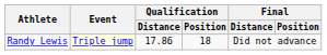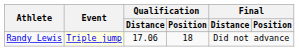 <table class=wikitable style="font-size:90%">
 <tr>
 <th rowspan="2">Athlete</th>
 <th rowspan="2">Event</th>
 <th colspan="2">Qualification</th>
 <th colspan="2">Final</th>
 </tr>
 <tr style="font-size:95%">
 <th>Distance</th>
 <th>Position</th>
 <th>Distance</th>
 <th>Position</th>
 </tr>
 <tr align=center>
 <td align=left><a href='#'>Randy Lewis</a></td>
 <td align=left style="background: lightyellow;"><a href='#'>Triple jump</a></td>
-<td>17.86</td>
+<td>17.06</td>
 <td>18</td>
 <td colspan=2>Did not advance</td>
 </tr>
 </table>
